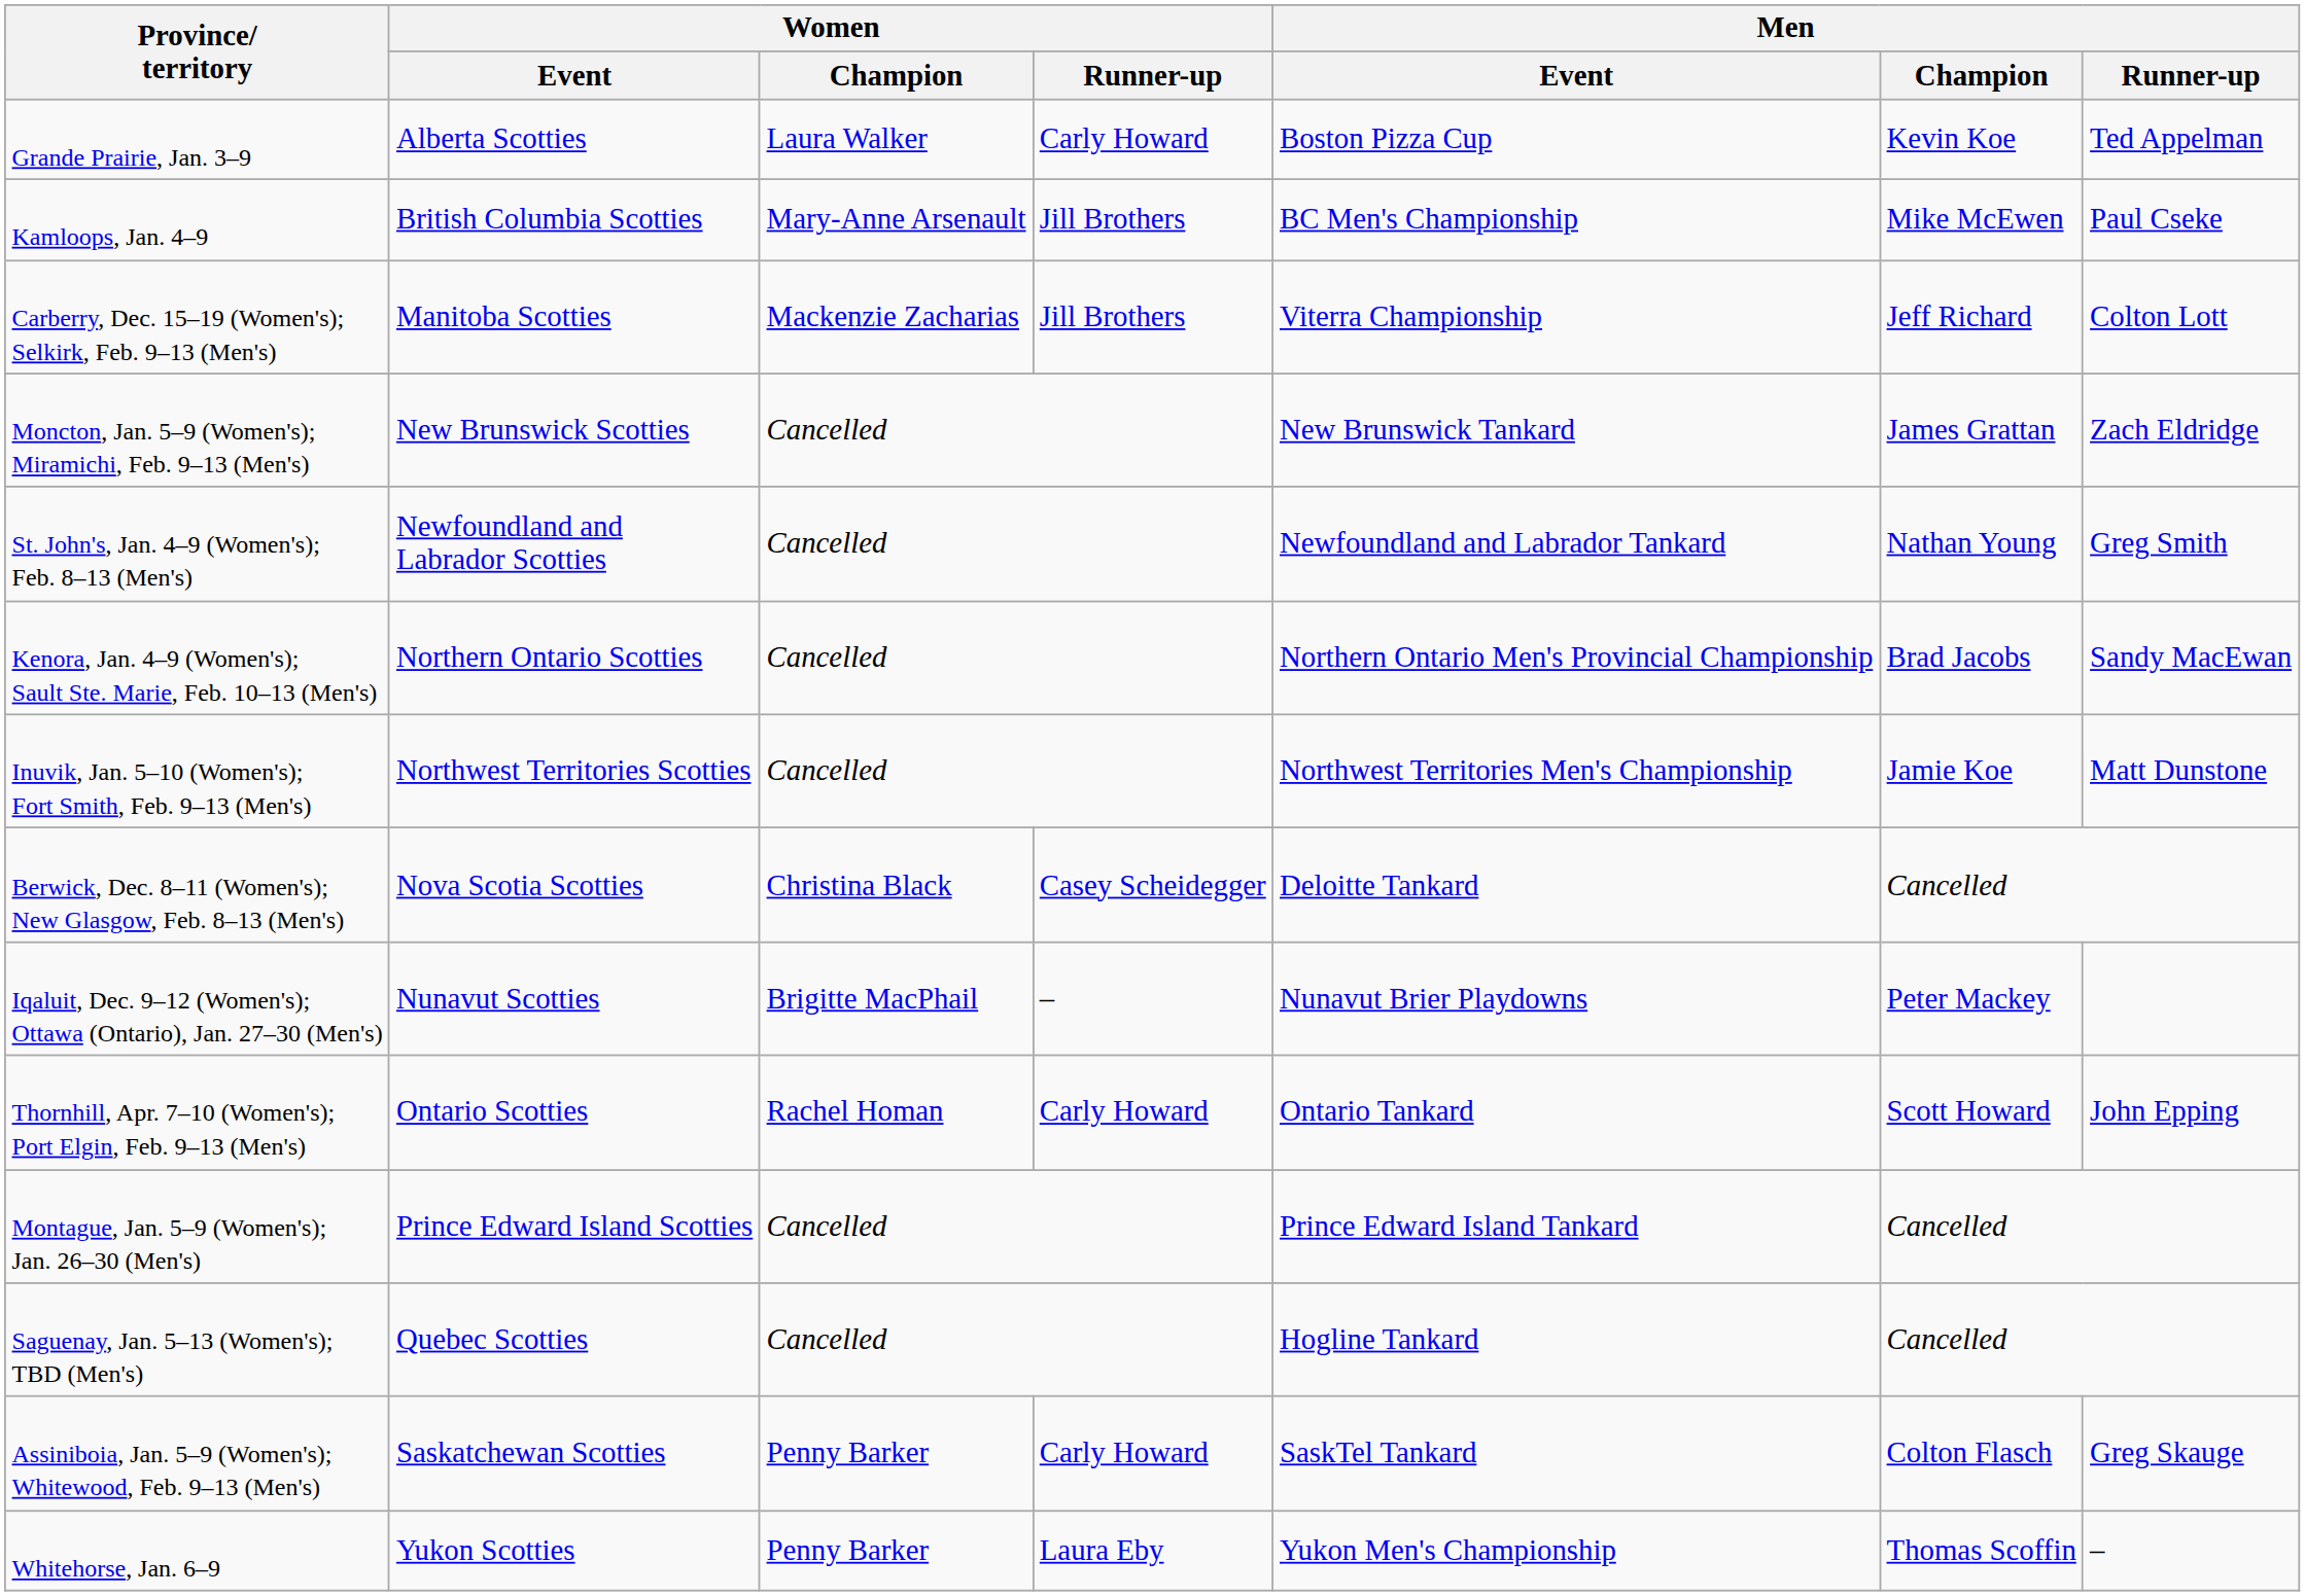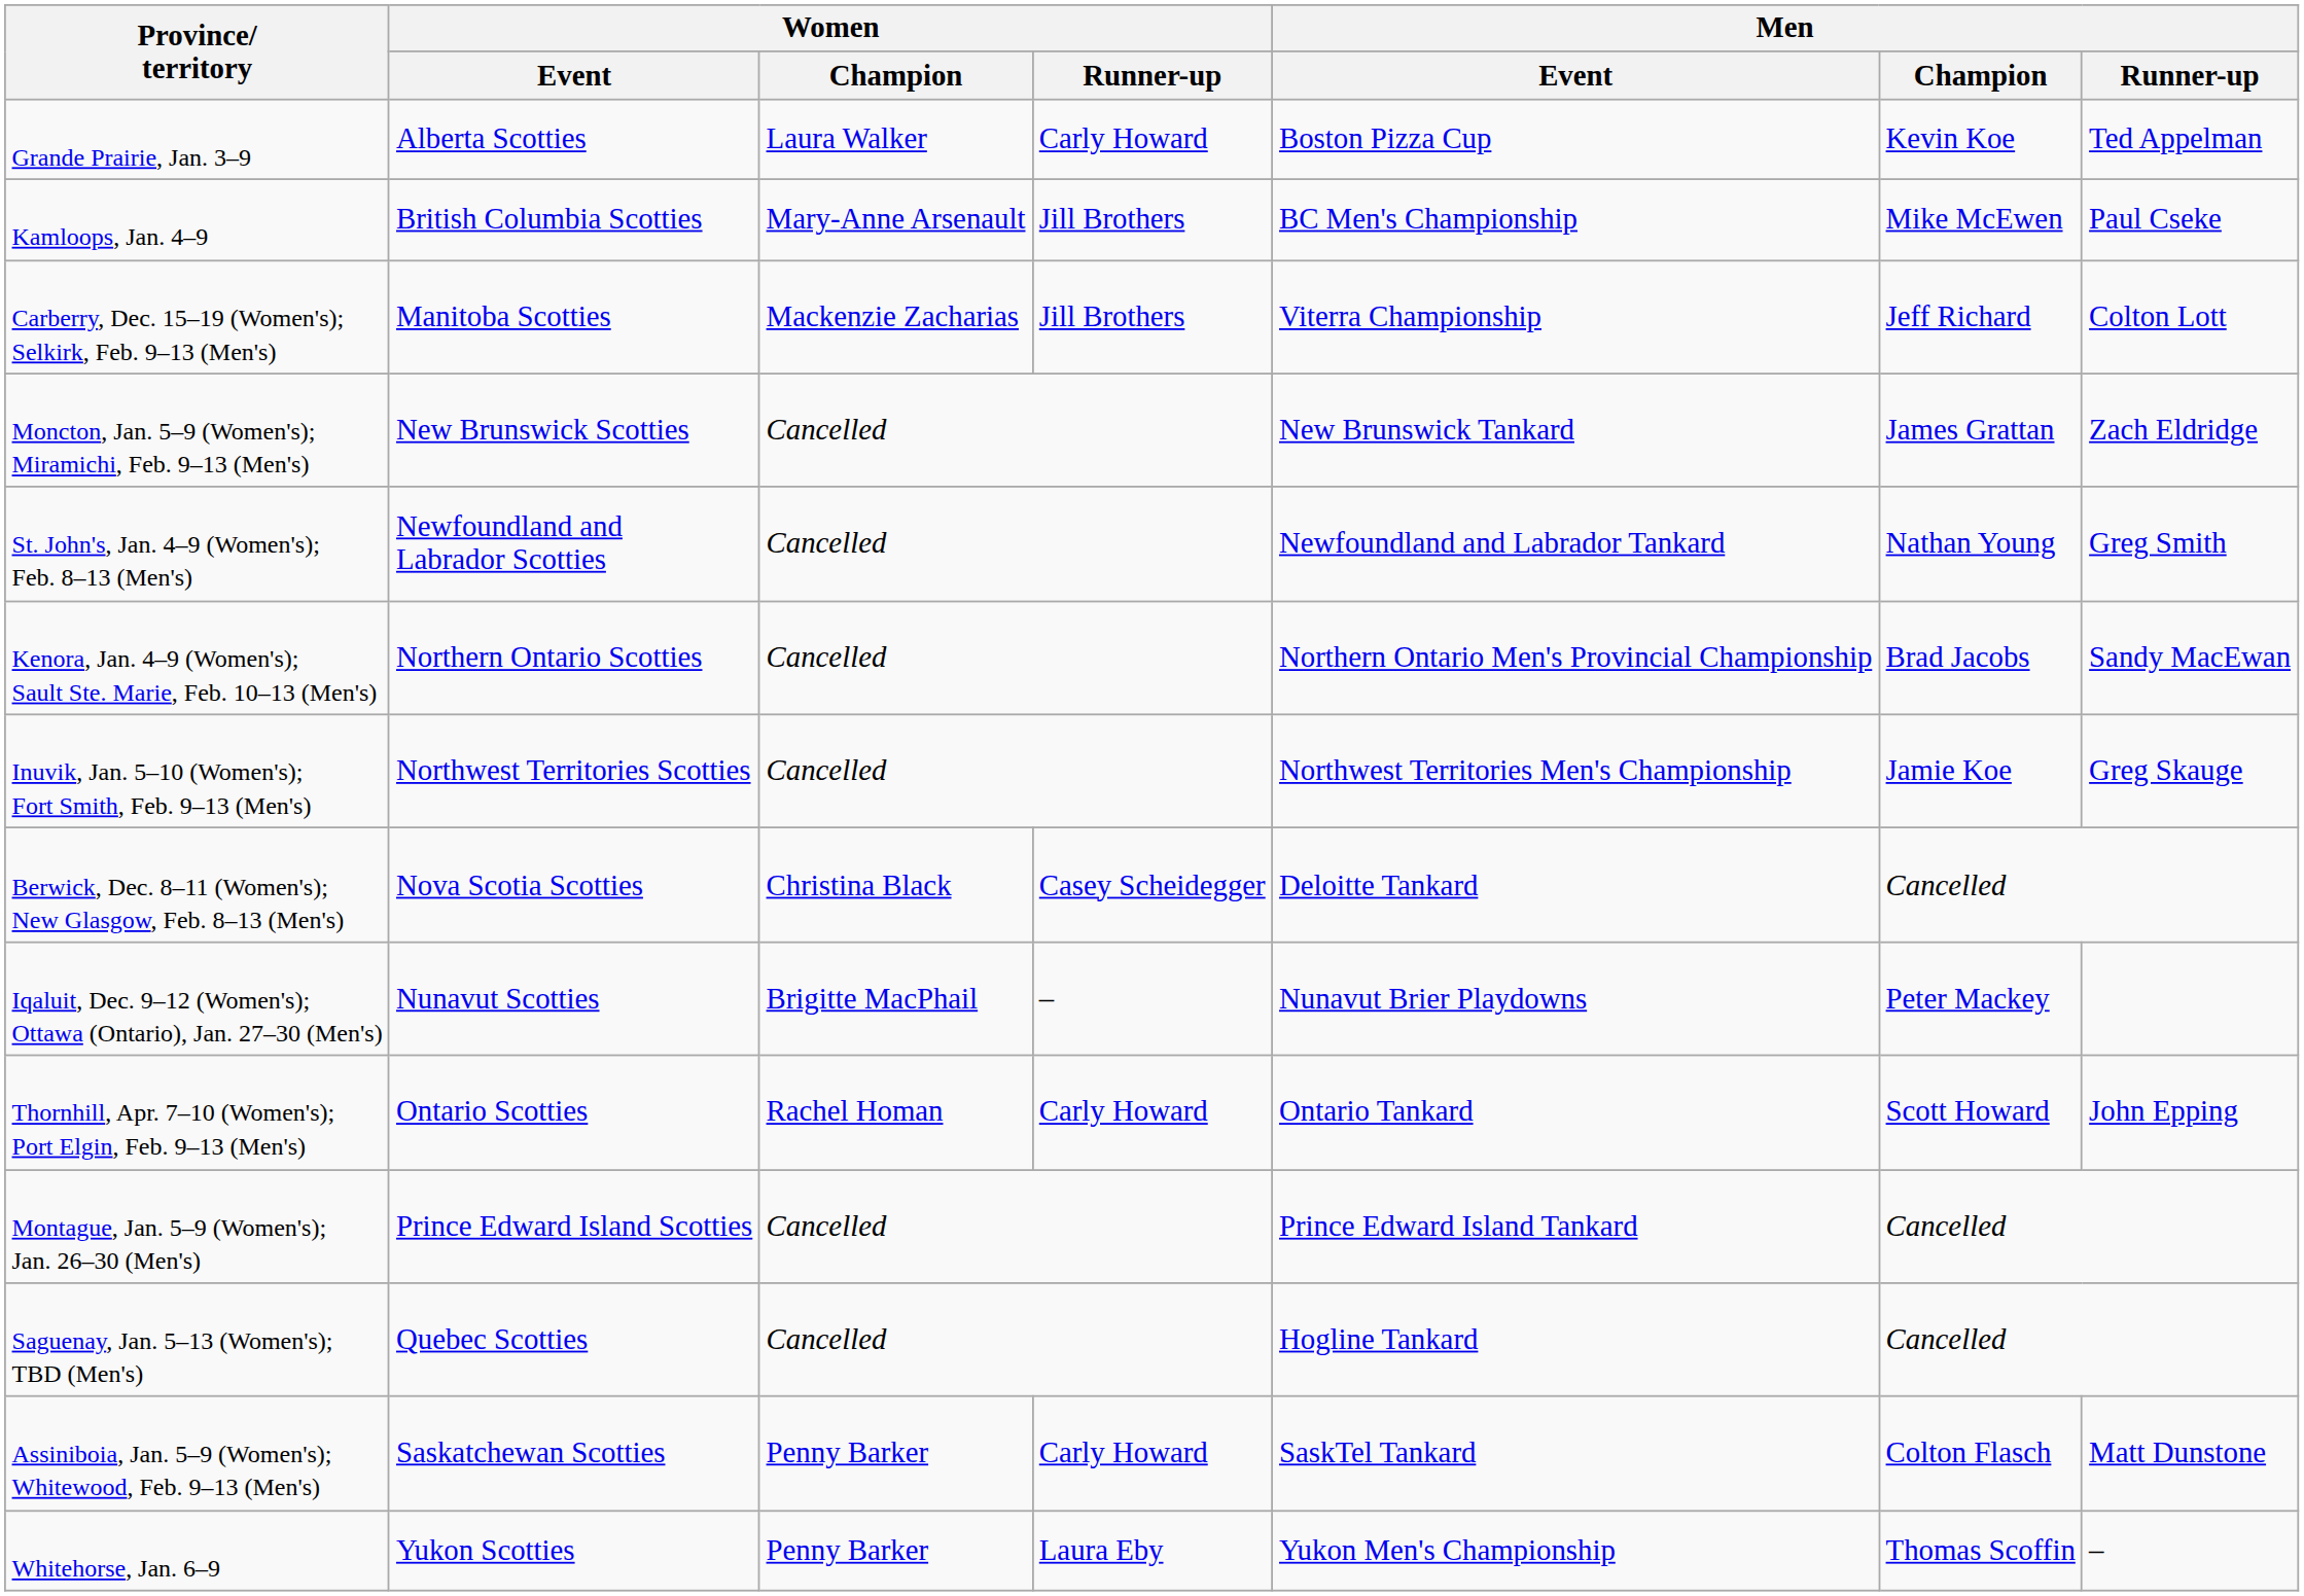 <table class="wikitable">
 <tr>
 <th rowspan="2">Province/<br>territory</th>
 <th colspan="3">Women</th>
 <th colspan="3">Men</th>
 </tr>
 <tr>
 <th scope="col">Event</th>
 <th scope="col">Champion</th>
 <th scope="col">Runner-up</th>
 <th scope="col">Event</th>
 <th scope="col">Champion</th>
 <th scope="col">Runner-up</th>
 </tr>
 <tr>
 <td> <small><br><a href='#'>Grande Prairie</a>, Jan. 3–9</small></td>
 <td><a href='#'>Alberta Scotties</a></td>
 <td><a href='#'>Laura Walker</a></td>
 <td><a href='#'>Carly Howard</a></td>
 <td><a href='#'>Boston Pizza Cup</a></td>
 <td><a href='#'>Kevin Koe</a></td>
 <td><a href='#'>Ted Appelman</a></td>
 </tr>
 <tr>
 <td> <br> <small><a href='#'>Kamloops</a>, Jan. 4–9</small></td>
 <td><a href='#'>British Columbia Scotties</a></td>
 <td><a href='#'>Mary-Anne Arsenault</a></td>
 <td><a href='#'>Jill Brothers</a></td>
 <td><a href='#'>BC Men's Championship</a></td>
 <td><a href='#'>Mike McEwen</a></td>
 <td><a href='#'>Paul Cseke</a></td>
 </tr>
 <tr>
 <td> <br> <small><a href='#'>Carberry</a>, Dec. 15–19 (Women's); <br> <a href='#'>Selkirk</a>, Feb. 9–13 (Men's)</small></td>
 <td><a href='#'>Manitoba Scotties</a></td>
 <td><a href='#'>Mackenzie Zacharias</a></td>
 <td><a href='#'>Jill Brothers</a></td>
 <td><a href='#'>Viterra Championship</a></td>
 <td><a href='#'>Jeff Richard</a></td>
 <td><a href='#'>Colton Lott</a></td>
 </tr>
 <tr>
 <td> <br> <small><a href='#'>Moncton</a>, Jan. 5–9 (Women's); <br> <a href='#'>Miramichi</a>, Feb. 9–13 (Men's)</small></td>
 <td><a href='#'>New Brunswick Scotties</a></td>
 <td colspan="2"><em>Cancelled</em></td>
 <td><a href='#'>New Brunswick Tankard</a></td>
 <td><a href='#'>James Grattan</a></td>
 <td><a href='#'>Zach Eldridge</a></td>
 </tr>
 <tr>
 <td> <br> <small><a href='#'>St. John's</a>, Jan. 4–9 (Women's); <br> Feb. 8–13 (Men's)</small></td>
 <td><a href='#'>Newfoundland and <br> Labrador Scotties</a></td>
 <td colspan="2"><em>Cancelled</em></td>
 <td><a href='#'>Newfoundland and Labrador Tankard</a></td>
 <td><a href='#'>Nathan Young</a></td>
 <td><a href='#'>Greg Smith</a></td>
 </tr>
 <tr>
 <td> <br> <small><a href='#'>Kenora</a>, Jan. 4–9 (Women's); <br> <a href='#'>Sault Ste. Marie</a>, Feb. 10–13 (Men's)</small></td>
 <td><a href='#'>Northern Ontario Scotties</a></td>
 <td colspan="2"><em>Cancelled</em></td>
 <td><a href='#'>Northern Ontario Men's Provincial Championship</a></td>
 <td><a href='#'>Brad Jacobs</a></td>
 <td><a href='#'>Sandy MacEwan</a></td>
 </tr>
 <tr>
 <td> <br> <small><a href='#'>Inuvik</a>, Jan. 5–10 (Women's); <br> <a href='#'>Fort Smith</a>, Feb. 9–13 (Men's)</small></td>
 <td><a href='#'>Northwest Territories Scotties</a></td>
 <td colspan="2"><em>Cancelled</em></td>
 <td><a href='#'>Northwest Territories Men's Championship</a></td>
 <td><a href='#'>Jamie Koe</a></td>
-<td><a href='#'>Matt Dunstone</a></td>
+<td><a href='#'>Greg Skauge</a></td>
 </tr>
 <tr>
 <td> <br> <small><a href='#'>Berwick</a>, Dec. 8–11 (Women's); <br> <a href='#'>New Glasgow</a>, Feb. 8–13 (Men's)</small></td>
 <td><a href='#'>Nova Scotia Scotties</a></td>
 <td><a href='#'>Christina Black</a></td>
 <td><a href='#'>Casey Scheidegger</a></td>
 <td><a href='#'>Deloitte Tankard</a></td>
 <td colspan="2"><em>Cancelled</em></td>
 </tr>
 <tr>
 <td> <br> <small><a href='#'>Iqaluit</a>, Dec. 9–12 (Women's); <br> <a href='#'>Ottawa</a> (Ontario), Jan. 27–30 (Men's)</small></td>
 <td><a href='#'>Nunavut Scotties</a></td>
 <td><a href='#'>Brigitte MacPhail</a></td>
 <td>–</td>
 <td><a href='#'>Nunavut Brier Playdowns</a></td>
 <td><a href='#'>Peter Mackey</a></td>
 <td></td>
 </tr>
 <tr>
 <td> <br> <small><a href='#'>Thornhill</a>, Apr. 7–10 (Women's); <br> <a href='#'>Port Elgin</a>, Feb. 9–13 (Men's)</small></td>
 <td><a href='#'>Ontario Scotties</a></td>
 <td><a href='#'>Rachel Homan</a></td>
 <td><a href='#'>Carly Howard</a></td>
 <td><a href='#'>Ontario Tankard</a></td>
 <td><a href='#'>Scott Howard</a></td>
 <td><a href='#'>John Epping</a></td>
 </tr>
 <tr>
 <td> <br> <small><a href='#'>Montague</a>, Jan. 5–9 (Women's); <br> Jan. 26–30 (Men's)</small></td>
 <td><a href='#'>Prince Edward Island Scotties</a></td>
 <td colspan="2"><em>Cancelled</em></td>
 <td><a href='#'>Prince Edward Island Tankard</a></td>
 <td colspan="2"><em>Cancelled</em></td>
 </tr>
 <tr>
 <td> <br> <small><a href='#'>Saguenay</a>, Jan. 5–13 (Women's); <br> TBD (Men's)</small></td>
 <td><a href='#'>Quebec Scotties</a></td>
 <td colspan="2"><em>Cancelled</em></td>
 <td><a href='#'>Hogline Tankard</a></td>
 <td colspan="2"><em>Cancelled</em></td>
 </tr>
 <tr>
 <td> <br> <small><a href='#'>Assiniboia</a>, Jan. 5–9 (Women's); <br> <a href='#'>Whitewood</a>, Feb. 9–13 (Men's)</small></td>
 <td><a href='#'>Saskatchewan Scotties</a></td>
 <td><a href='#'>Penny Barker</a></td>
 <td><a href='#'>Carly Howard</a></td>
 <td><a href='#'>SaskTel Tankard</a></td>
 <td><a href='#'>Colton Flasch</a></td>
-<td><a href='#'>Greg Skauge</a></td>
+<td><a href='#'>Matt Dunstone</a></td>
 </tr>
 <tr>
 <td> <br> <small><a href='#'>Whitehorse</a>, Jan. 6–9</small></td>
 <td><a href='#'>Yukon Scotties</a></td>
 <td><a href='#'>Penny Barker</a></td>
 <td><a href='#'>Laura Eby</a></td>
 <td><a href='#'>Yukon Men's Championship</a></td>
 <td><a href='#'>Thomas Scoffin</a></td>
 <td>–</td>
 </tr>
 </table>
